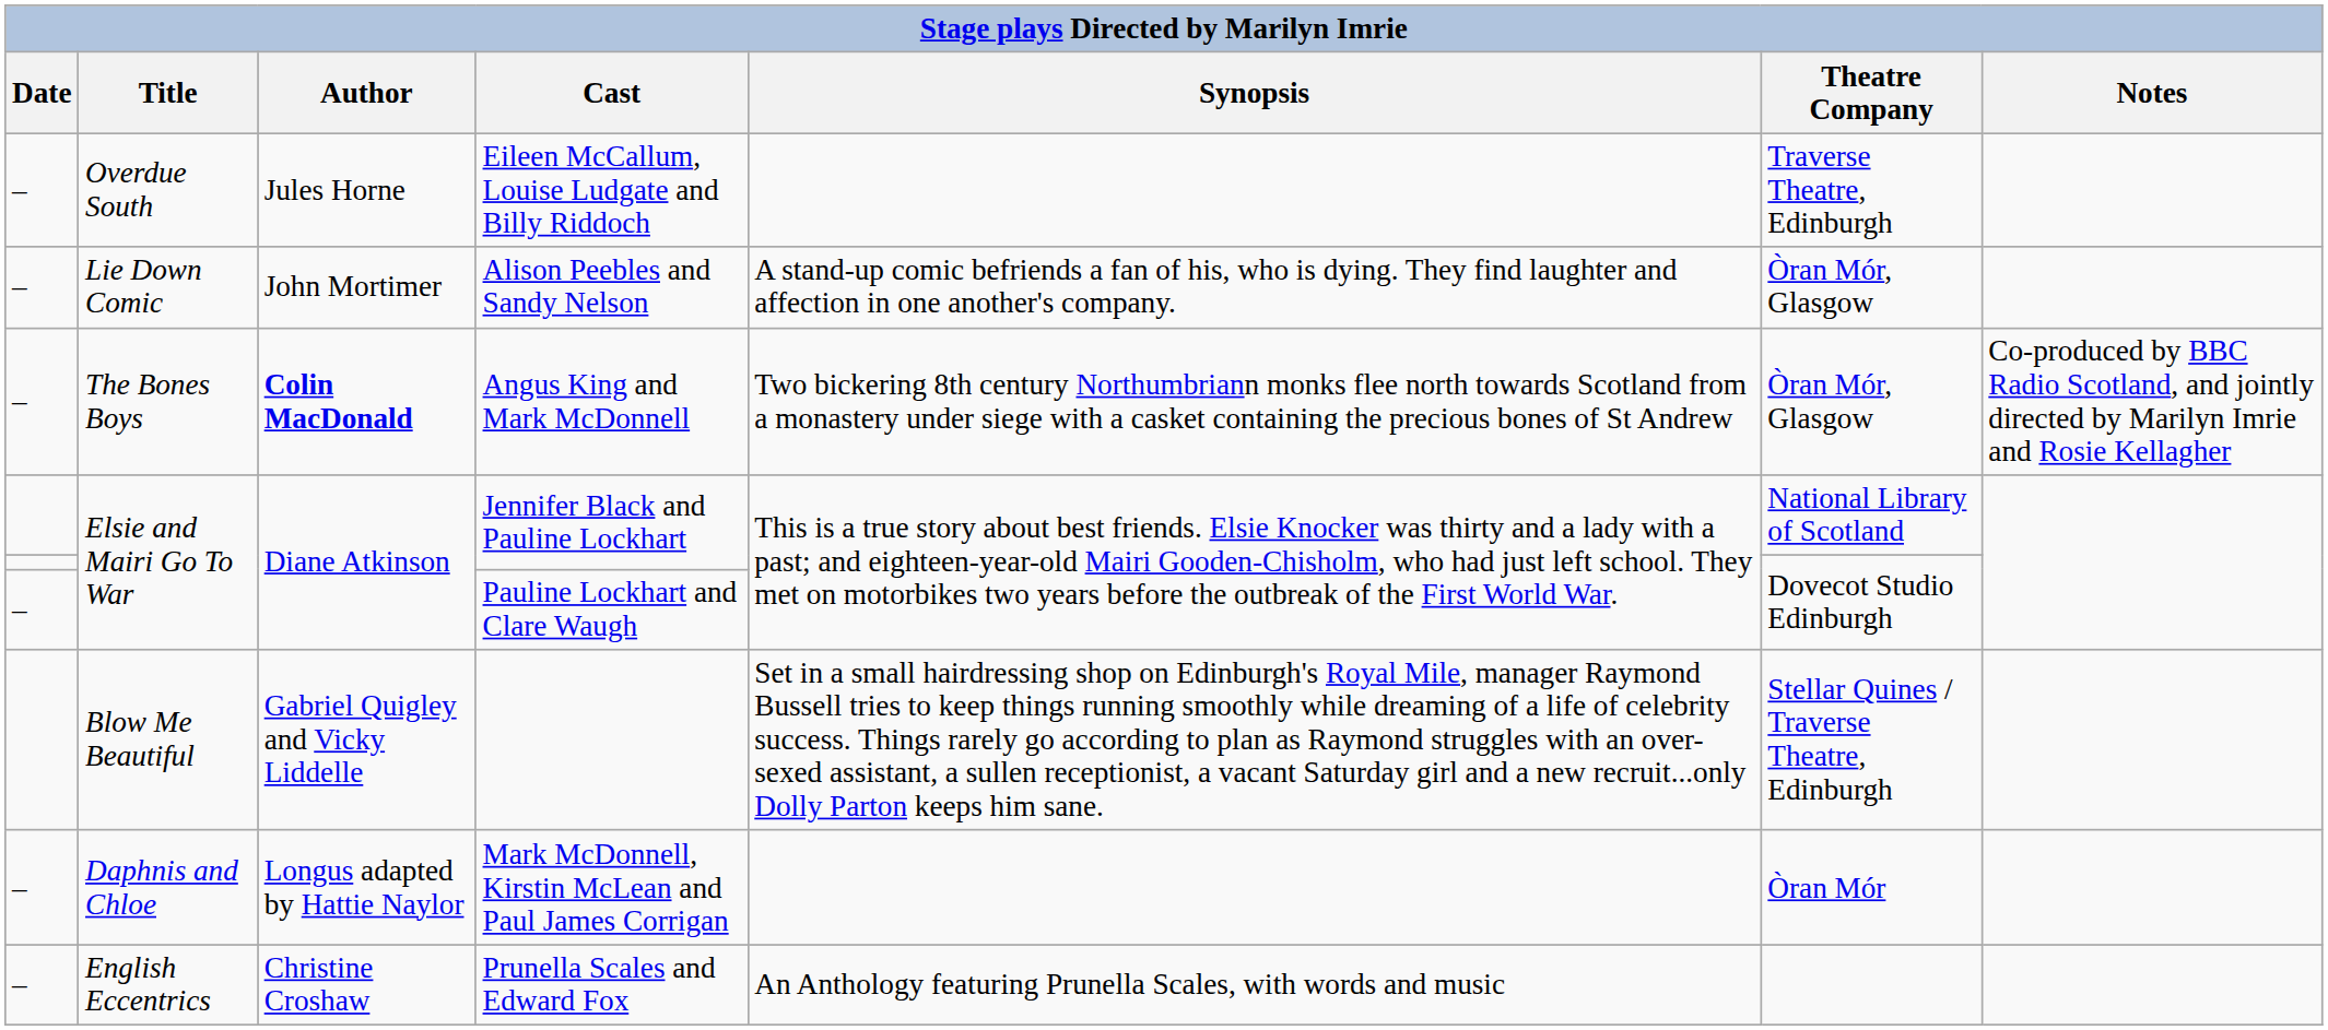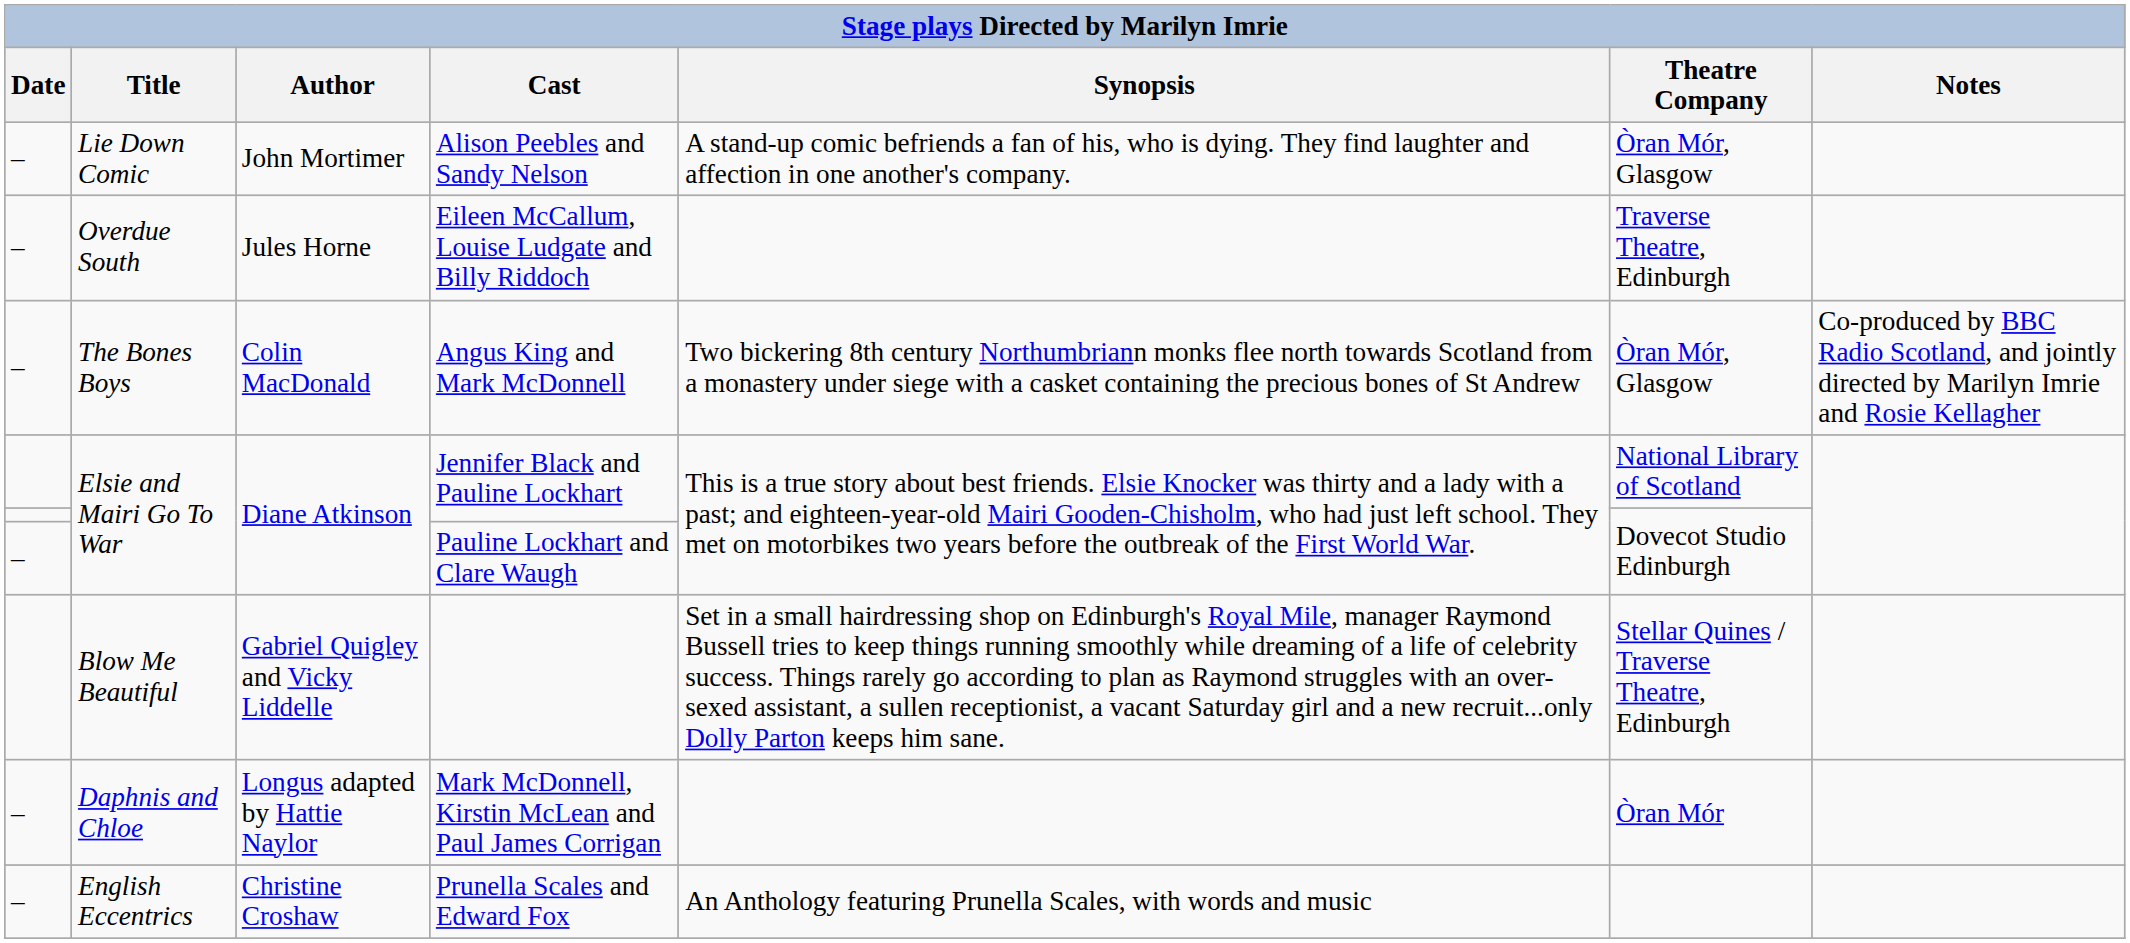 <table class="wikitable sortable">
 <tr>
 <th colspan=7 style="background:#B0C4DE;"><a href='#'>Stage plays</a> Directed by Marilyn Imrie</th>
 </tr>
 <tr>
 <th>Date</th>
 <th>Title</th>
 <th>Author</th>
 <th>Cast</th>
 <th>Synopsis</th>
 <th>Theatre Company</th>
 <th class="unsortable">Notes<br></th>
 </tr>
+<tr id="Lie Down Comic 2">
+<td> – </td>
+<td><em>Lie Down Comic</em></td>
+<td>John Mortimer</td>
+<td><a href='#'>Alison Peebles</a> and <a href='#'>Sandy Nelson</a></td>
+<td>A stand-up comic befriends a fan of his, who is dying. They find laughter and affection in one another's company.</td>
+<td><a href='#'>Òran Mór</a>, Glasgow</td>
+<td></td>
+</tr>
 <tr id="Overdue South">
 <td> – </td>
 <td><em>Overdue South</em></td>
 <td>Jules Horne</td>
 <td><a href='#'>Eileen McCallum</a>, <a href='#'>Louise Ludgate</a> and <a href='#'>Billy Riddoch</a></td>
 <td></td>
 <td><a href='#'>Traverse Theatre</a>, Edinburgh</td>
 <td></td>
 </tr>
-<tr id="Lie Down Comic 2">
-<td> – </td>
-<td><em>Lie Down Comic</em></td>
-<td>John Mortimer</td>
-<td><a href='#'>Alison Peebles</a> and <a href='#'>Sandy Nelson</a></td>
-<td>A stand-up comic befriends a fan of his, who is dying. They find laughter and affection in one another's company.</td>
-<td><a href='#'>Òran Mór</a>, Glasgow</td>
-<td></td>
-</tr>
 <tr id="The Bones Boys 2">
 <td> – </td>
 <td><em>The Bones Boys</em></td>
-<td><strong><a href='#'>Colin MacDonald</a></strong></td>
+<td><a href='#'>Colin MacDonald</a></td>
 <td><a href='#'>Angus King</a> and <a href='#'>Mark McDonnell</a></td>
 <td>Two bickering 8th century <a href='#'>Northumbrian</a>n monks flee north towards Scotland from a monastery under siege with a casket containing the precious bones of St Andrew</td>
 <td><a href='#'>Òran Mór</a>, Glasgow</td>
 <td>Co-produced by <a href='#'>BBC Radio Scotland</a>, and jointly directed by Marilyn Imrie and <a href='#'>Rosie Kellagher</a></td>
 </tr>
 <tr id="Elsie and Mairi Go To War">
 <td></td>
 <td rowspan=3><em>Elsie and Mairi Go To War</em></td>
 <td rowspan=3><a href='#'>Diane Atkinson</a></td>
 <td rowspan=2><a href='#'>Jennifer Black</a> and <a href='#'>Pauline Lockhart</a></td>
 <td rowspan=3>This is a true story about best friends. <a href='#'>Elsie Knocker</a> was thirty and a lady with a past; and eighteen-year-old <a href='#'>Mairi Gooden-Chisholm</a>, who had just left school. They met on motorbikes two years before the outbreak of the <a href='#'>First World War</a>.</td>
 <td><a href='#'>National Library of Scotland</a></td>
 <td rowspan=3></td>
 </tr>
 <tr>
 <td></td>
 <td rowspan=2>Dovecot Studio Edinburgh</td>
 </tr>
 <tr>
 <td> – </td>
 <td><a href='#'>Pauline Lockhart</a> and <a href='#'>Clare Waugh</a></td>
 </tr>
 <tr id="Blow Me Beautiful">
 <td></td>
 <td><em>Blow Me Beautiful</em></td>
 <td><a href='#'>Gabriel Quigley</a> and <a href='#'>Vicky Liddelle</a></td>
 <td></td>
 <td>Set in a small hairdressing shop on Edinburgh's <a href='#'>Royal Mile</a>, manager Raymond Bussell tries to keep things running smoothly while dreaming of a life of celebrity success. Things rarely go according to plan as Raymond struggles with an over-sexed assistant, a sullen receptionist, a vacant Saturday girl and a new recruit...only <a href='#'>Dolly Parton</a> keeps him sane.</td>
 <td><a href='#'>Stellar Quines</a>  / <a href='#'>Traverse Theatre</a>, Edinburgh</td>
 <td></td>
 </tr>
 <tr id="Daphnis and Chloe">
 <td> – </td>
 <td><em><a href='#'>Daphnis and Chloe</a></em></td>
 <td><a href='#'>Longus</a> adapted by <a href='#'>Hattie Naylor</a></td>
 <td><a href='#'>Mark McDonnell</a>, <a href='#'>Kirstin McLean</a> and <a href='#'>Paul James Corrigan</a></td>
 <td></td>
 <td><a href='#'>Òran Mór</a></td>
 <td></td>
 </tr>
 <tr id="English Eccentrics">
 <td> – </td>
 <td><em>English Eccentrics</em></td>
 <td><a href='#'>Christine Croshaw</a></td>
 <td><a href='#'>Prunella Scales</a> and <a href='#'>Edward Fox</a></td>
 <td>An Anthology featuring Prunella Scales, with words and music</td>
 <td></td>
 <td><br></td>
 </tr>
 </table>
